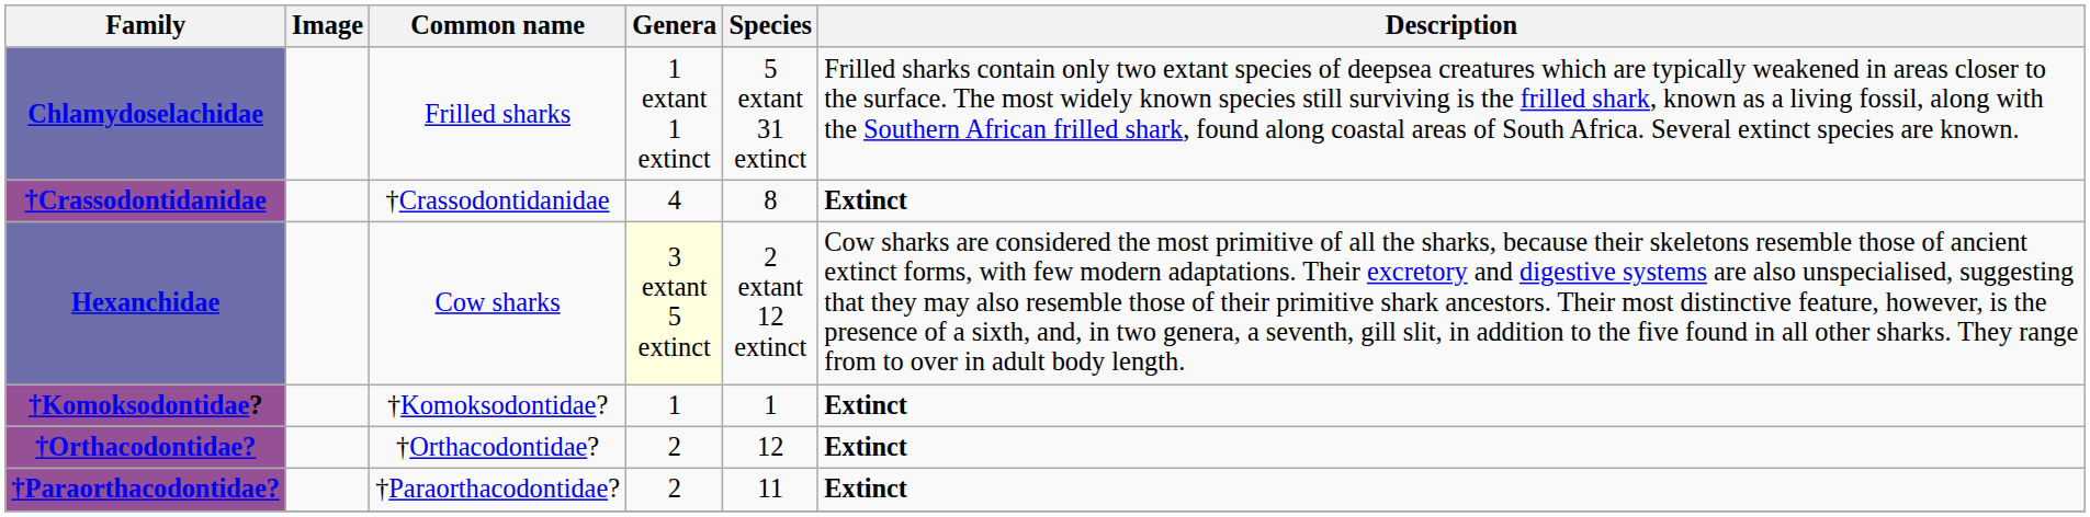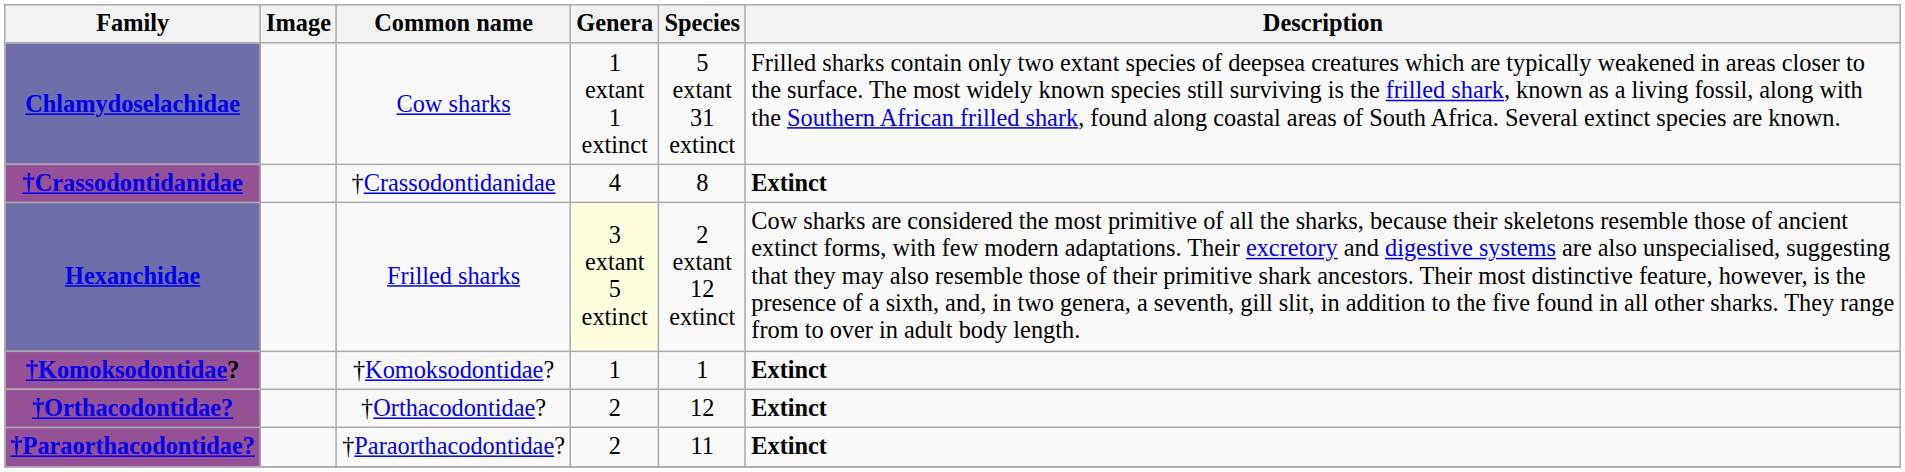 <table class="wikitable">
 <tr>
 <th>Family</th>
 <th>Image</th>
 <th>Common name</th>
 <th>Genera</th>
 <th>Species</th>
 <th>Description</th>
 </tr>
 <tr>
 <th style="background:rgb(110,110,170)"><a href='#'><span>Chlamydoselachidae</span></a></th>
 <td></td>
-<td align=center><a href='#'>Frilled sharks</a></td>
+<td align=center><a href='#'>Cow sharks</a></td>
 <td align=center>1<br>extant<br>1<br>extinct</td>
 <td align=center>5<br>extant<br>31<br>extinct</td>
 <td valign=top>Frilled sharks contain only two extant species of deepsea creatures which are typically weakened in areas closer to the surface. The most widely known species still surviving is the <a href='#'>frilled shark</a>, known as a living fossil, along with the <a href='#'>Southern African frilled shark</a>, found along coastal areas of South Africa. Several extinct species are known.</td>
 </tr>
 <tr>
 <th style="background:rgb(150,80,150)"><a href='#'><span>†Crassodontidanidae</span></a></th>
 <td></td>
 <td align=center>†<a href='#'>Crassodontidanidae</a></td>
 <td align=center>4</td>
 <td align=center>8</td>
 <td valign=top><strong>Extinct</strong></td>
 </tr>
 <tr>
 <th style="background:rgb(110,110,170)"><a href='#'><span>Hexanchidae</span></a></th>
 <td></td>
-<td align=center><a href='#'>Cow sharks</a></td>
+<td align=center><a href='#'>Frilled sharks</a></td>
 <td align=center style="background: lightyellow;">3<br>extant<br>5<br>extinct</td>
 <td align=center>2<br>extant<br>12<br>extinct</td>
 <td valign=top>Cow sharks are considered the most primitive of all the sharks, because their skeletons resemble those of ancient extinct forms, with few modern adaptations. Their <a href='#'>excretory</a> and <a href='#'>digestive systems</a> are also unspecialised, suggesting that they may also resemble those of their primitive shark ancestors. Their most distinctive feature, however, is the presence of a sixth, and, in two genera, a seventh, gill slit, in addition to the five found in all other sharks. They range from  to over  in adult body length.</td>
 </tr>
 <tr>
 <th style="background:rgb(150,80,150)"><a href='#'><span>†Komoksodontidae</span></a>?</th>
 <td></td>
 <td align=center>†<a href='#'>Komoksodontidae</a>?</td>
 <td align=center>1</td>
 <td align=center>1</td>
 <td valign=top><strong>Extinct</strong></td>
 </tr>
 <tr>
 <th style="background:rgb(150,80,150)"><a href='#'><span>†Orthacodontidae?</span></a></th>
 <td></td>
 <td align=center>†<a href='#'>Orthacodontidae</a>?</td>
 <td align=center>2</td>
 <td align=center>12</td>
 <td valign=top><strong>Extinct</strong></td>
 </tr>
 <tr>
 <th style="background:rgb(150,80,150)"><a href='#'><span>†Paraorthacodontidae?</span></a></th>
 <td></td>
 <td align=center>†<a href='#'>Paraorthacodontidae</a>?</td>
 <td align=center>2</td>
 <td align=center>11</td>
 <td valign=top><strong>Extinct</strong></td>
 </tr>
 <tr>
 </tr>
 </table>
